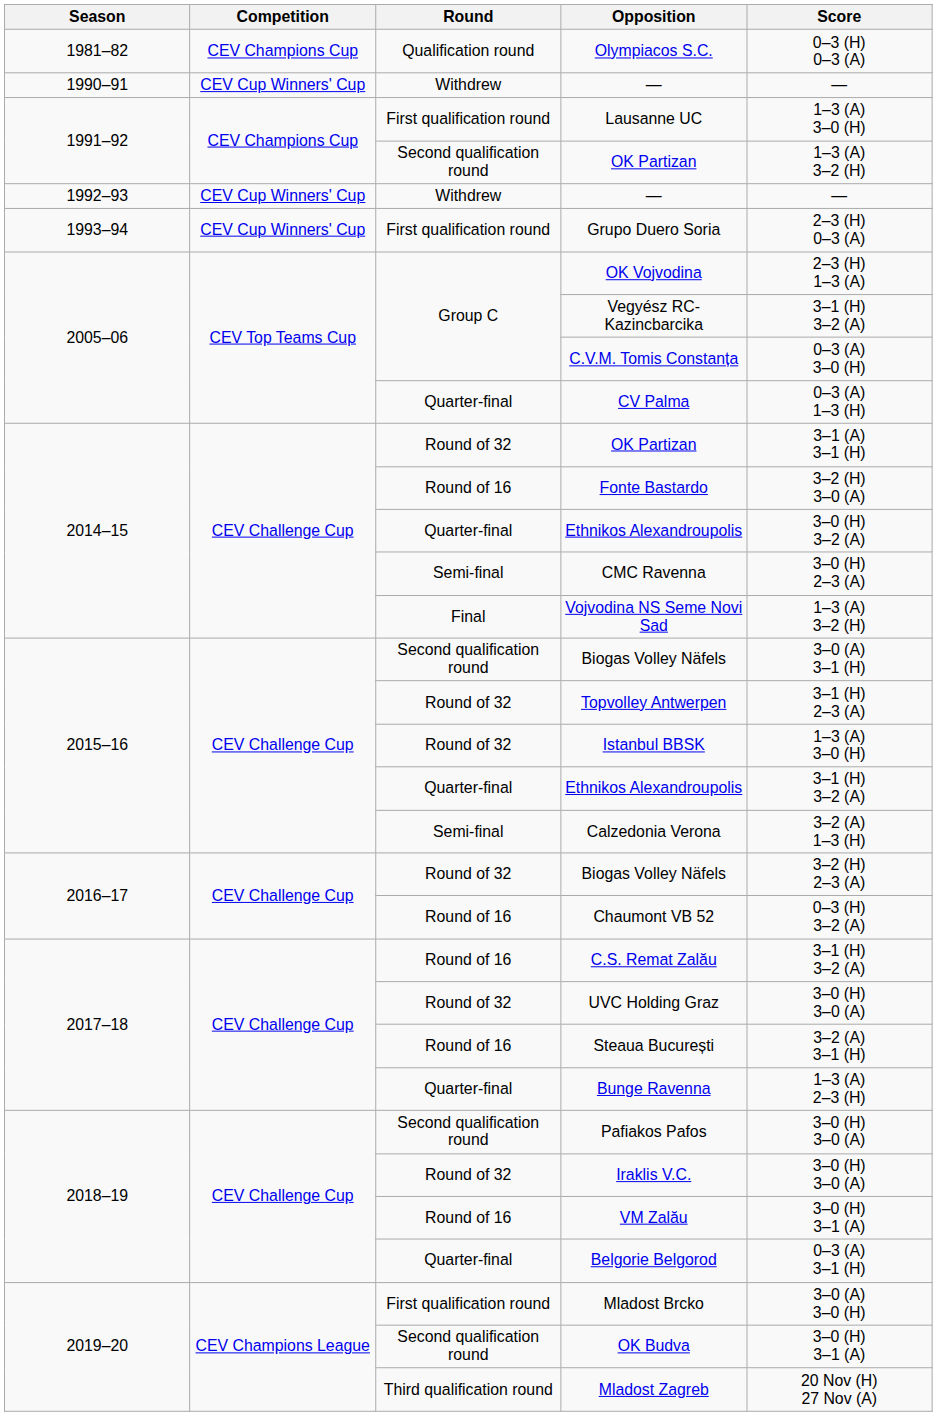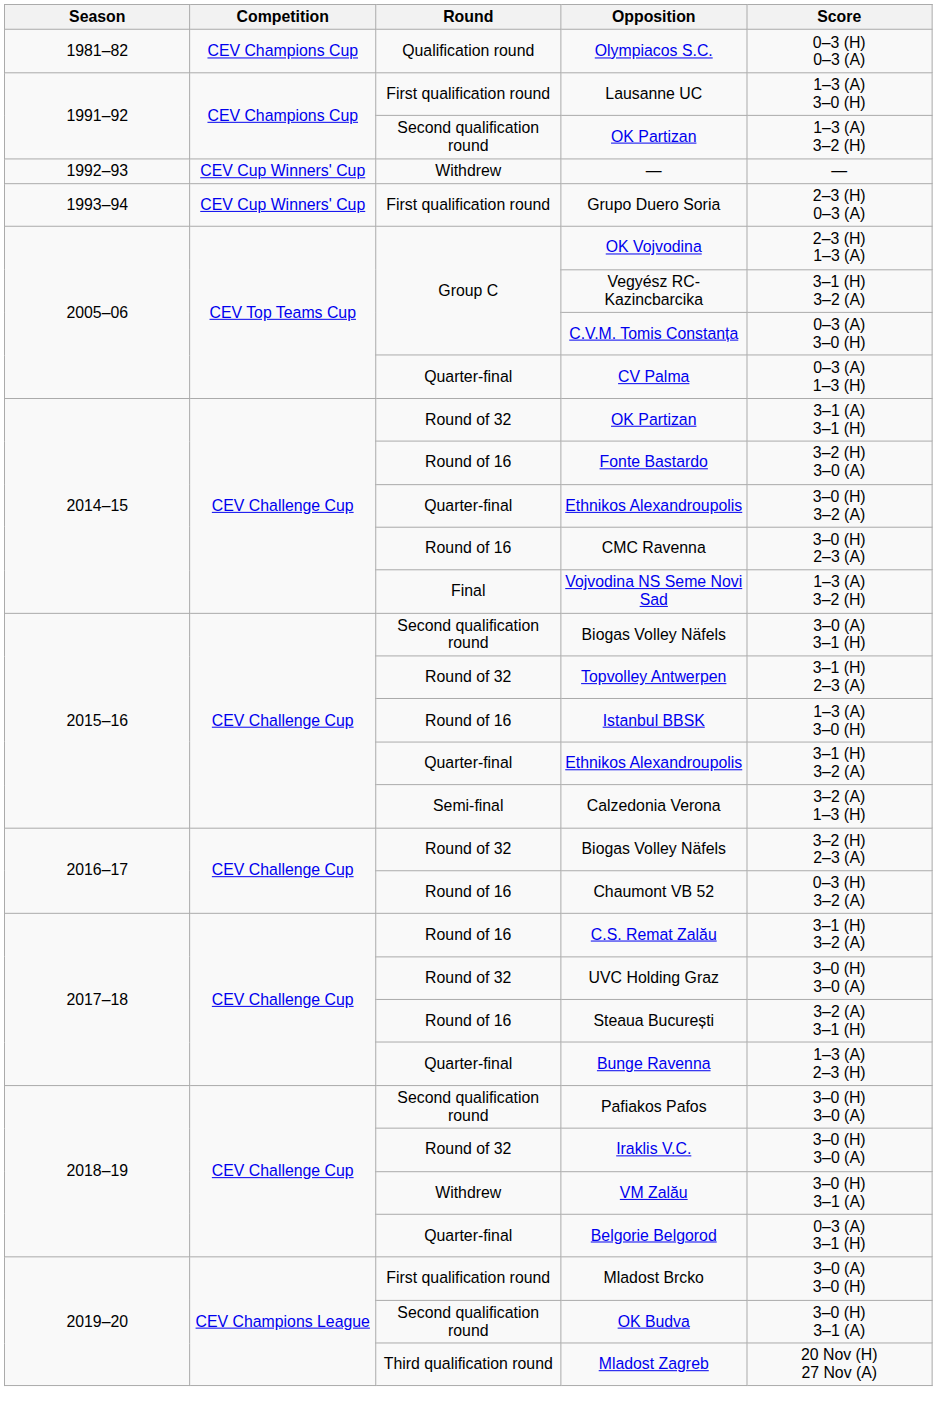 <table class="wikitable collapsible collapsed" align="center" style="text-align:center;">
 <tr>
 <th width=180>Season</th>
 <th width=180>Competition</th>
 <th width=180>Round</th>
 <th width=180>Opposition</th>
 <th width=180>Score</th>
 </tr>
 <tr>
 <td>1981–82</td>
 <td><a href='#'>CEV Champions Cup</a></td>
 <td>Qualification round</td>
 <td> <a href='#'>Olympiacos S.C.</a></td>
 <td>0–3 (H)<br>0–3 (A)</td>
-</tr>
-<tr>
-<td>1990–91</td>
-<td><a href='#'>CEV Cup Winners' Cup</a></td>
-<td>Withdrew</td>
-<td>—</td>
-<td>—</td>
 </tr>
 <tr>
 <td rowspan="2">1991–92</td>
 <td rowspan="2"><a href='#'>CEV Champions Cup</a></td>
 <td>First qualification round</td>
 <td> Lausanne UC</td>
 <td>1–3 (A)<br>3–0 (H)</td>
 </tr>
 <tr>
 <td>Second qualification round</td>
 <td> <a href='#'>OK Partizan</a></td>
 <td>1–3 (A)<br>3–2 (H)</td>
 </tr>
 <tr>
 <td>1992–93</td>
 <td><a href='#'>CEV Cup Winners' Cup</a></td>
 <td>Withdrew</td>
 <td>—</td>
 <td>—</td>
 </tr>
 <tr>
 <td>1993–94</td>
 <td><a href='#'>CEV Cup Winners' Cup</a></td>
 <td>First qualification round</td>
 <td> Grupo Duero Soria</td>
 <td>2–3 (H)<br>0–3 (A)</td>
 </tr>
 <tr>
 <td rowspan="4">2005–06</td>
 <td rowspan="4"><a href='#'>CEV Top Teams Cup</a></td>
 <td rowspan="3">Group C</td>
 <td> <a href='#'>OK Vojvodina</a></td>
 <td>2–3 (H)<br>1–3 (A)</td>
 </tr>
 <tr>
 <td> Vegyész RC-Kazincbarcika</td>
 <td>3–1 (H)<br>3–2 (A)</td>
 </tr>
 <tr>
 <td> <a href='#'>C.V.M. Tomis Constanța</a></td>
 <td>0–3 (A)<br>3–0 (H)</td>
 </tr>
 <tr>
 <td>Quarter-final</td>
 <td> <a href='#'>CV Palma</a></td>
 <td>0–3 (A)<br>1–3 (H)</td>
 </tr>
 <tr>
 <td rowspan="5">2014–15</td>
 <td rowspan="5"><a href='#'>CEV Challenge Cup</a></td>
 <td>Round of 32</td>
 <td> <a href='#'>OK Partizan</a></td>
 <td>3–1 (A)<br>3–1 (H)</td>
 </tr>
 <tr>
 <td>Round of 16</td>
 <td> <a href='#'>Fonte Bastardo</a></td>
 <td>3–2 (H)<br>3–0 (A)</td>
 </tr>
 <tr>
 <td>Quarter-final</td>
 <td> <a href='#'>Ethnikos Alexandroupolis</a></td>
 <td>3–0 (H)<br>3–2 (A)</td>
 </tr>
 <tr>
-<td>Semi-final</td>
+<td>Round of 16</td>
 <td> CMC Ravenna</td>
 <td>3–0 (H)<br>2–3 (A)</td>
 </tr>
 <tr>
 <td>Final</td>
 <td> <a href='#'>Vojvodina NS Seme Novi Sad</a></td>
 <td>1–3 (A)<br>3–2 (H)</td>
 </tr>
 <tr>
 <td rowspan="5">2015–16</td>
 <td rowspan="5"><a href='#'>CEV Challenge Cup</a></td>
 <td>Second qualification round</td>
 <td> Biogas Volley Näfels</td>
 <td>3–0 (A)<br>3–1 (H)</td>
 </tr>
 <tr>
 <td>Round of 32</td>
 <td> <a href='#'>Topvolley Antwerpen</a></td>
 <td>3–1 (H)<br>2–3 (A)</td>
 </tr>
 <tr>
-<td>Round of 32</td>
+<td>Round of 16</td>
 <td> <a href='#'>Istanbul BBSK</a></td>
 <td>1–3 (A)<br>3–0 (H)</td>
 </tr>
 <tr>
 <td>Quarter-final</td>
 <td> <a href='#'>Ethnikos Alexandroupolis</a></td>
 <td>3–1 (H)<br>3–2 (A)</td>
 </tr>
 <tr>
 <td>Semi-final</td>
 <td> Calzedonia Verona</td>
 <td>3–2 (A)<br>1–3 (H)</td>
 </tr>
 <tr>
 <td rowspan="2">2016–17</td>
 <td rowspan="2"><a href='#'>CEV Challenge Cup</a></td>
 <td>Round of 32</td>
 <td> Biogas Volley Näfels</td>
 <td>3–2 (H)<br>2–3 (A)</td>
 </tr>
 <tr>
 <td>Round of 16</td>
 <td> Chaumont VB 52</td>
 <td>0–3 (H)<br>3–2 (A)</td>
 </tr>
 <tr>
 <td rowspan="4">2017–18</td>
 <td rowspan="4"><a href='#'>CEV Challenge Cup</a></td>
 <td>Round of 16</td>
 <td> <a href='#'>C.S. Remat Zalău</a></td>
 <td>3–1 (H)<br>3–2 (A)</td>
 </tr>
 <tr>
 <td>Round of 32</td>
 <td> UVC Holding Graz</td>
 <td>3–0 (H)<br>3–0 (A)</td>
 </tr>
 <tr>
 <td>Round of 16</td>
 <td> Steaua București</td>
 <td>3–2 (A)<br>3–1 (H)</td>
 </tr>
 <tr>
 <td>Quarter-final</td>
 <td> <a href='#'>Bunge Ravenna</a></td>
 <td>1–3 (A)<br>2–3 (H)</td>
 </tr>
 <tr>
 <td rowspan="4">2018–19</td>
 <td rowspan="4"><a href='#'>CEV Challenge Cup</a></td>
 <td>Second qualification round</td>
 <td> Pafiakos Pafos</td>
 <td>3–0 (H)<br>3–0 (A)</td>
 </tr>
 <tr>
 <td>Round of 32</td>
 <td> <a href='#'>Iraklis V.C.</a></td>
 <td>3–0 (H)<br>3–0 (A)</td>
 </tr>
 <tr>
-<td>Round of 16</td>
+<td>Withdrew</td>
 <td> <a href='#'>VM Zalău</a></td>
 <td>3–0 (H)<br>3–1 (A)</td>
 </tr>
 <tr>
 <td>Quarter-final</td>
 <td> <a href='#'>Belgorie Belgorod</a></td>
 <td>0–3 (A)<br>3–1 (H)</td>
 </tr>
 <tr>
 <td rowspan="3">2019–20</td>
 <td rowspan="3"><a href='#'>CEV Champions League</a></td>
 <td>First qualification round</td>
 <td> Mladost Brcko</td>
 <td>3–0 (A)<br>3–0 (H)</td>
 </tr>
 <tr>
 <td>Second qualification round</td>
 <td> <a href='#'>OK Budva</a></td>
 <td>3–0 (H)<br>3–1 (A)</td>
 </tr>
 <tr>
 <td>Third qualification round</td>
 <td> <a href='#'>Mladost Zagreb</a></td>
 <td>20 Nov (H)<br> 27 Nov (A)</td>
 </tr>
 </table>
